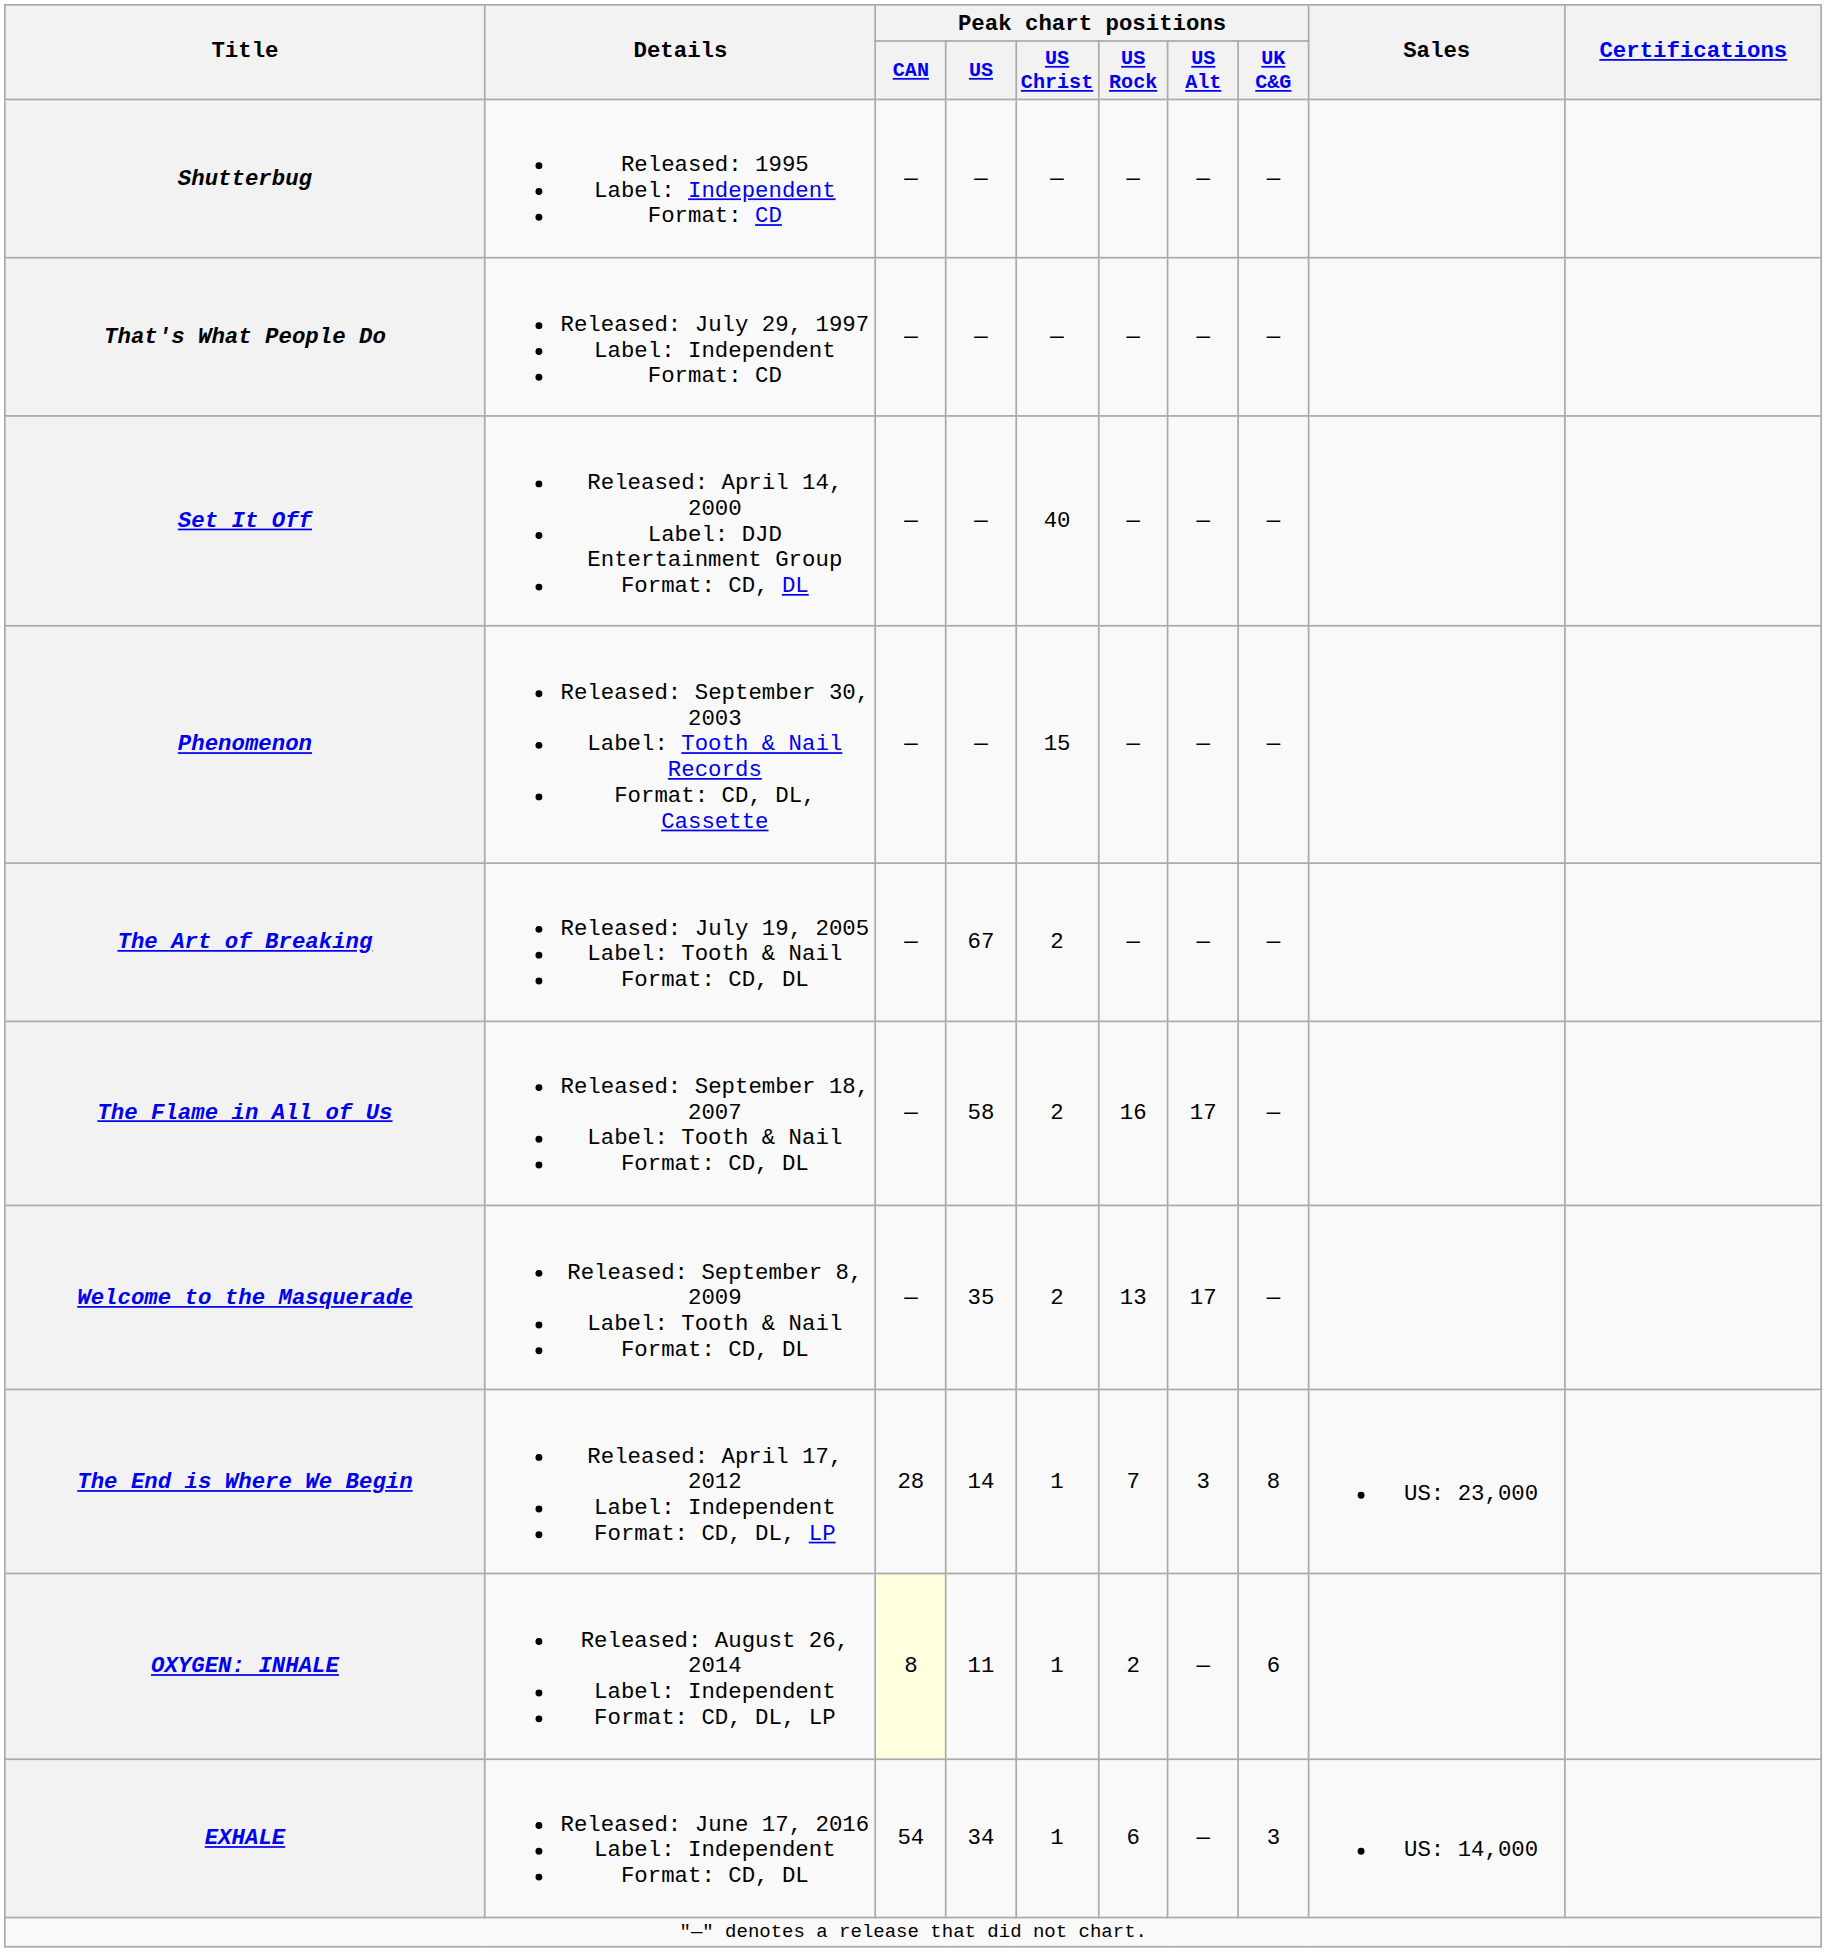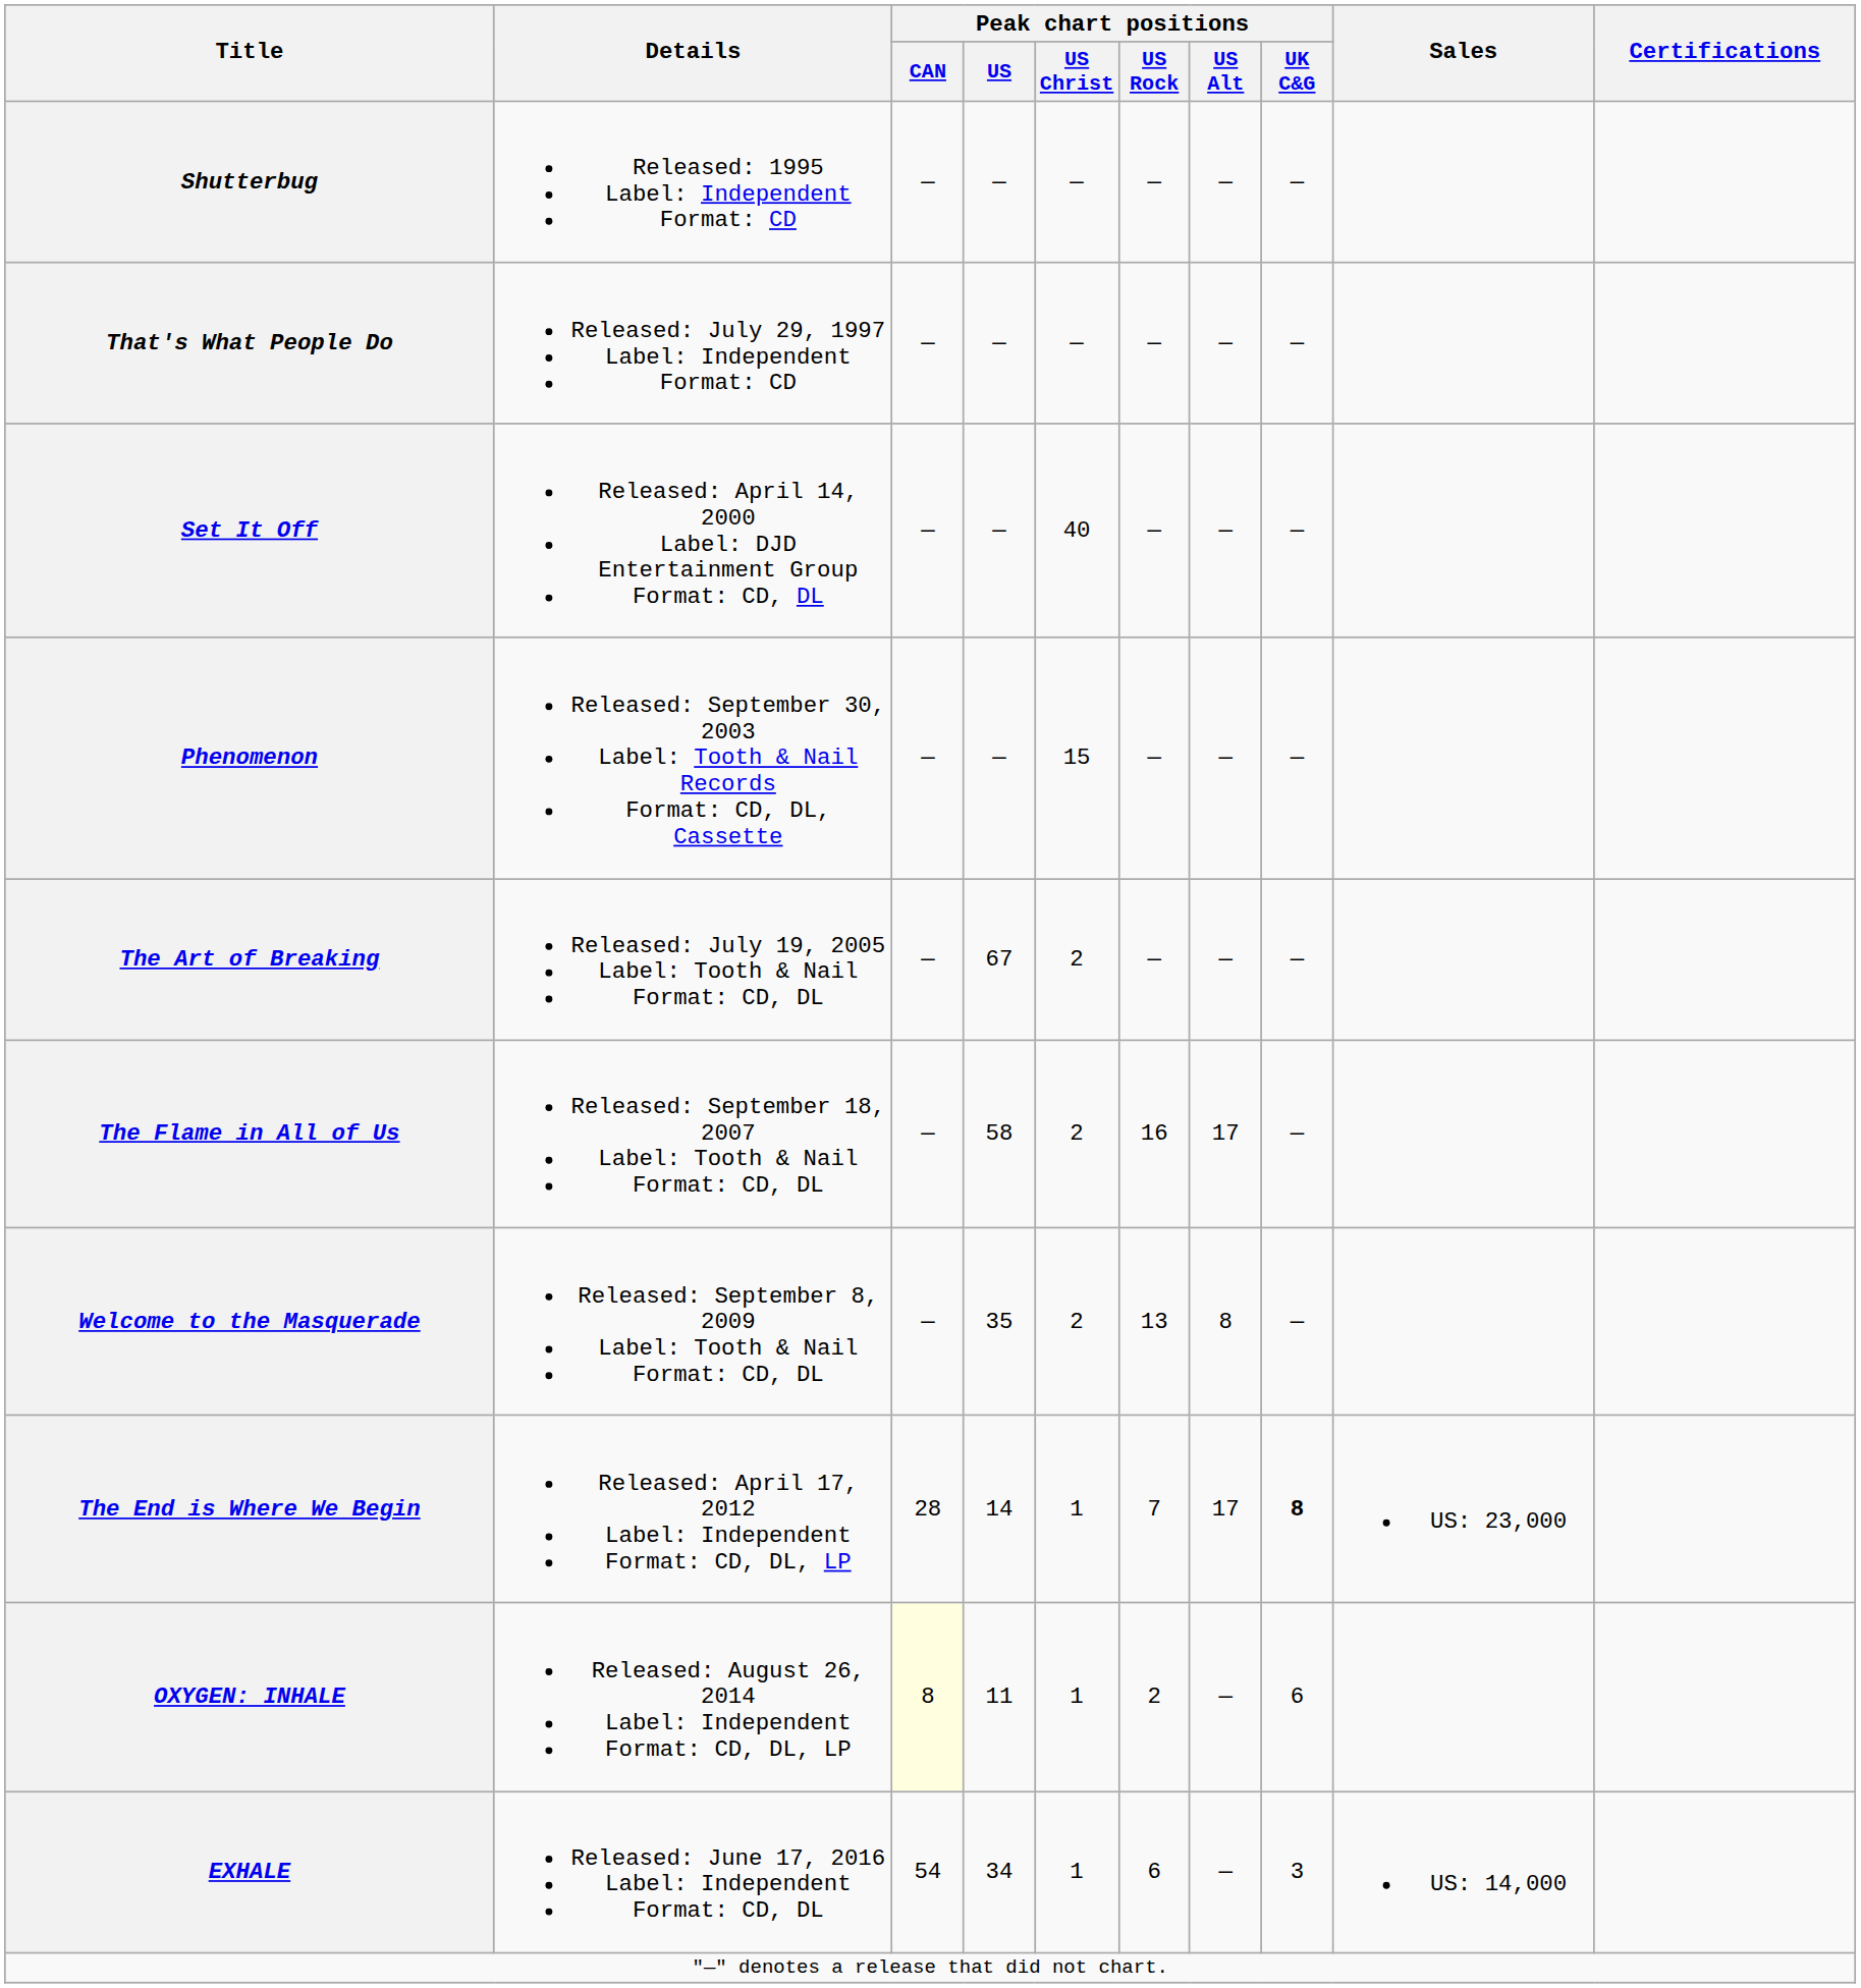 <table class="wikitable plainrowheaders" style="text-align:center;">
 <tr>
 <th rowspan="2" scope="col" style="width:21em;">Title</th>
 <th rowspan="2" scope="col" style="width:17em;">Details</th>
 <th colspan="6" scope="col">Peak chart positions</th>
 <th rowspan="2" scope="col" style="width:11em;">Sales</th>
 <th rowspan="2" scope="col" style="width:11em;"><a href='#'>Certifications</a></th>
 </tr>
 <tr>
 <th scope="col" style="width:3em;font-size:90%;"><a href='#'>CAN</a><br></th>
 <th scope="col" style="width:3em;font-size:90%;"><a href='#'>US</a><br></th>
 <th scope="col" style="width:3em;font-size:90%;"><a href='#'>US<br>Christ</a><br></th>
 <th scope="col" style="width:3em;font-size:90%;"><a href='#'>US<br>Rock</a><br></th>
 <th scope="col" style="width:3em;font-size:90%;"><a href='#'>US<br>Alt</a><br></th>
 <th scope="col" style="width:3em;font-size:90%;"><a href='#'>UK<br>C&G</a><br></th>
 </tr>
 <tr>
 <th scope="row"><em>Shutterbug</em></th>
 <td><br><ul><li>Released: 1995</li><li>Label: <a href='#'>Independent</a></li><li>Format: <a href='#'>CD</a></li></ul></td>
 <td>—</td>
 <td>—</td>
 <td>—</td>
 <td>—</td>
 <td>—</td>
 <td>—</td>
 <td></td>
 <td></td>
 </tr>
 <tr>
 <th scope="row"><em>That's What People Do</em></th>
 <td><br><ul><li>Released: July 29, 1997</li><li>Label: Independent</li><li>Format: CD</li></ul></td>
 <td>—</td>
 <td>—</td>
 <td>—</td>
 <td>—</td>
 <td>—</td>
 <td>—</td>
 <td></td>
 <td></td>
 </tr>
 <tr>
 <th scope="row"><a href='#'><em>Set It Off</em></a></th>
 <td><br><ul><li>Released: April 14, 2000</li><li>Label: DJD Entertainment Group</li><li>Format: CD, <a href='#'>DL</a></li></ul></td>
 <td>—</td>
 <td>—</td>
 <td>40</td>
 <td>—</td>
 <td>—</td>
 <td>—</td>
 <td></td>
 <td></td>
 </tr>
 <tr>
 <th scope="row"><em><a href='#'>Phenomenon</a></em></th>
 <td><br><ul><li>Released: September 30, 2003</li><li>Label: <a href='#'>Tooth & Nail Records</a></li><li>Format: CD, DL, <a href='#'>Cassette</a></li></ul></td>
 <td>—</td>
 <td>—</td>
 <td>15</td>
 <td>—</td>
 <td>—</td>
 <td>—</td>
 <td></td>
 <td></td>
 </tr>
 <tr>
 <th scope="row"><em><a href='#'>The Art of Breaking</a></em></th>
 <td><br><ul><li>Released: July 19, 2005</li><li>Label: Tooth & Nail</li><li>Format: CD, DL</li></ul></td>
 <td>—</td>
 <td>67</td>
 <td>2</td>
 <td>—</td>
 <td>—</td>
 <td>—</td>
 <td></td>
 <td></td>
 </tr>
 <tr>
 <th scope="row"><em><a href='#'>The Flame in All of Us</a></em></th>
 <td><br><ul><li>Released: September 18, 2007</li><li>Label: Tooth & Nail</li><li>Format: CD, DL</li></ul></td>
 <td>—</td>
 <td>58</td>
 <td>2</td>
 <td>16</td>
 <td>17</td>
 <td>—</td>
 <td></td>
 <td></td>
 </tr>
 <tr>
 <th scope="row"><em><a href='#'>Welcome to the Masquerade</a></em></th>
 <td><br><ul><li>Released: September 8, 2009</li><li>Label: Tooth & Nail</li><li>Format: CD, DL</li></ul></td>
 <td>—</td>
 <td>35</td>
 <td>2</td>
 <td>13</td>
-<td>17</td>
+<td>8</td>
 <td>—</td>
 <td></td>
 <td></td>
 </tr>
 <tr>
 <th scope="row"><em><a href='#'>The End is Where We Begin</a></em></th>
 <td><br><ul><li>Released: April 17, 2012</li><li>Label: Independent</li><li>Format: CD, DL, <a href='#'>LP</a></li></ul></td>
 <td>28</td>
 <td>14</td>
 <td>1</td>
 <td>7</td>
-<td>3</td>
-<td>8</td>
+<td>17</td>
+<td><strong>8</strong></td>
 <td><br><ul><li>US: 23,000</li></ul></td>
 <td></td>
 </tr>
 <tr>
 <th scope="row"><em><a href='#'>OXYGEN: INHALE</a></em></th>
 <td><br><ul><li>Released: August 26, 2014</li><li>Label: Independent</li><li>Format: CD, DL, LP</li></ul></td>
 <td style="background: lightyellow;">8</td>
 <td>11</td>
 <td>1</td>
 <td>2</td>
 <td>—</td>
 <td>6</td>
 <td></td>
 <td></td>
 </tr>
 <tr>
 <th scope="row"><em><a href='#'>EXHALE</a></em></th>
 <td><br><ul><li>Released: June 17, 2016</li><li>Label: Independent</li><li>Format: CD, DL</li></ul></td>
 <td>54</td>
 <td>34</td>
 <td>1</td>
 <td>6</td>
 <td>—</td>
 <td>3</td>
 <td><br><ul><li>US: 14,000</li></ul></td>
 <td></td>
 </tr>
 <tr>
 <td colspan="17" style="text-align:center; font-size:85%;">"—" denotes a release that did not chart.</td>
 </tr>
 </table>
